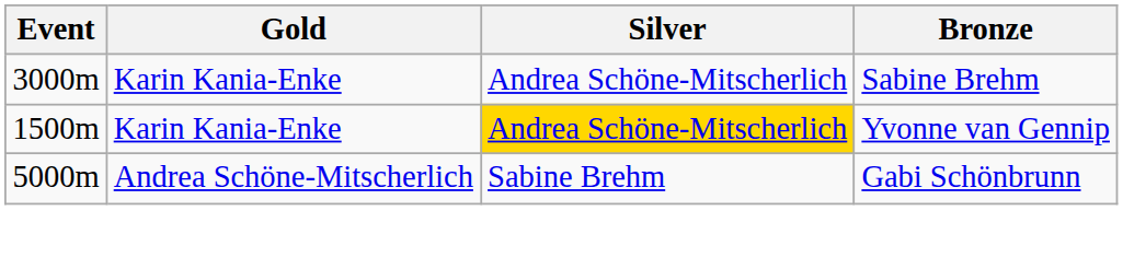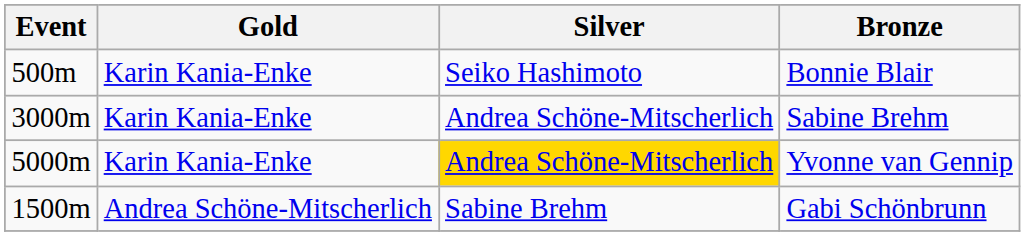 <table class="wikitable">
 <tr>
 <th>Event</th>
 <th>Gold<br></th>
 <th>Silver<br></th>
 <th>Bronze<br></th>
 </tr>
 <tr>
+<td>500m</td>
+<td><a href='#'>Karin Kania-Enke</a></td>
+<td><a href='#'>Seiko Hashimoto</a></td>
+<td><a href='#'>Bonnie Blair</a></td>
+</tr>
+<tr>
 <td>3000m</td>
 <td><a href='#'>Karin Kania-Enke</a></td>
 <td><a href='#'>Andrea Schöne-Mitscherlich</a></td>
 <td><a href='#'>Sabine Brehm</a></td>
 </tr>
 <tr>
-<td>1500m</td>
+<td>5000m</td>
 <td><a href='#'>Karin Kania-Enke</a></td>
 <td style="background: gold;"><a href='#'>Andrea Schöne-Mitscherlich</a></td>
 <td><a href='#'>Yvonne van Gennip</a></td>
 </tr>
 <tr>
-<td>5000m</td>
+<td>1500m</td>
 <td><a href='#'>Andrea Schöne-Mitscherlich</a></td>
 <td><a href='#'>Sabine Brehm</a></td>
 <td><a href='#'>Gabi Schönbrunn</a></td>
 </tr>
 </table>
